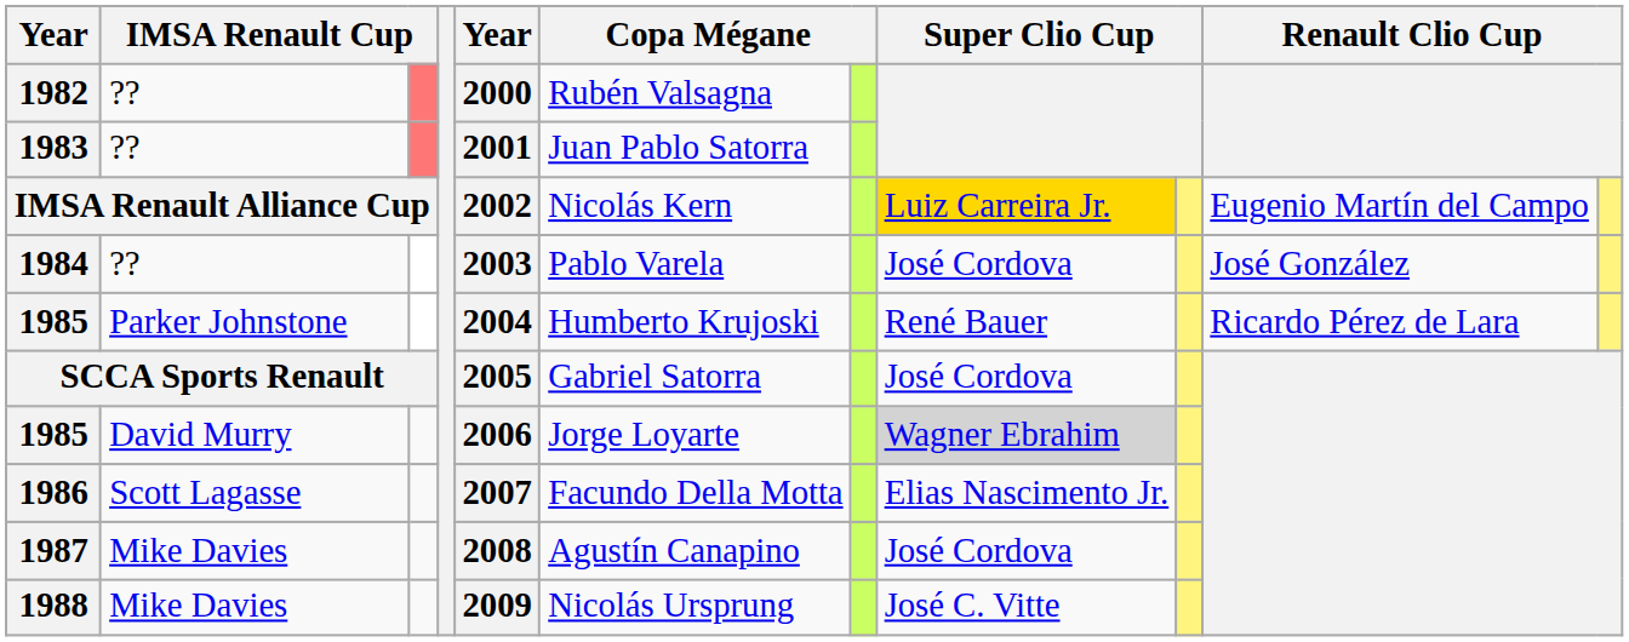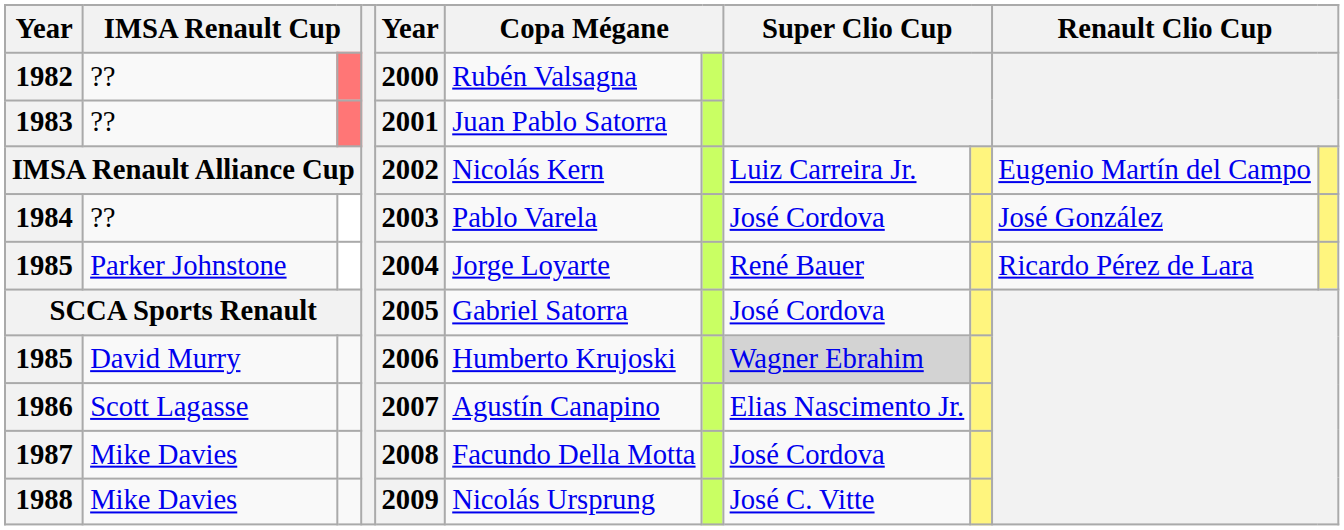 <table class="wikitable" style="font-size:90%">
 <tr>
 <th>Year</th>
 <th colspan=2> IMSA Renault Cup</th>
 <th rowspan=11></th>
 <th>Year</th>
 <th colspan=2> Copa Mégane</th>
 <th colspan=2> Super Clio Cup</th>
 <th colspan=2> Renault Clio Cup</th>
 </tr>
 <tr>
 <th>1982</th>
 <td> ??</td>
 <td bgcolor="#ff7676"> </td>
 <th>2000</th>
 <td> <a href='#'>Rubén Valsagna</a></td>
 <td bgcolor="#c9ff63"> </td>
 <th rowspan=2 colspan=2></th>
 <th rowspan=2 colspan=2></th>
 </tr>
 <tr>
 <th>1983</th>
 <td> ??</td>
 <td bgcolor="#ff7676"> </td>
 <th>2001</th>
 <td> <a href='#'>Juan Pablo Satorra</a></td>
 <td bgcolor="#c9ff63"> </td>
 </tr>
 <tr>
 <th colspan=3> IMSA Renault Alliance Cup</th>
 <th>2002</th>
 <td> <a href='#'>Nicolás Kern</a></td>
 <td bgcolor="#c9ff63"> </td>
-<td style="background: gold;"> <a href='#'>Luiz Carreira Jr.</a></td>
+<td> <a href='#'>Luiz Carreira Jr.</a></td>
 <td bgcolor="#fff57e"> </td>
 <td> <a href='#'>Eugenio Martín del Campo</a></td>
 <td bgcolor="#fff57e"> </td>
 </tr>
 <tr>
 <th>1984</th>
 <td>??</td>
 <td bgcolor="#ffffff"></td>
 <th>2003</th>
 <td> <a href='#'>Pablo Varela</a></td>
 <td bgcolor="#c9ff63"> </td>
 <td> <a href='#'>José Cordova</a></td>
 <td bgcolor="#fff57e"> </td>
 <td> <a href='#'>José González</a></td>
 <td bgcolor="#fff57e"> </td>
 </tr>
 <tr>
 <th>1985</th>
 <td> <a href='#'>Parker Johnstone</a></td>
 <td bgcolor="#ffffff"></td>
 <th>2004</th>
-<td> <a href='#'>Humberto Krujoski</a></td>
+<td> <a href='#'>Jorge Loyarte</a></td>
 <td bgcolor="#c9ff63"> </td>
 <td> <a href='#'>René Bauer</a></td>
 <td bgcolor="#fff57e"> </td>
 <td> <a href='#'>Ricardo Pérez de Lara</a></td>
 <td bgcolor="#fff57e"> </td>
 </tr>
 <tr>
 <th colspan=3> SCCA Sports Renault</th>
 <th>2005</th>
 <td> <a href='#'>Gabriel Satorra</a></td>
 <td bgcolor="#c9ff63"> </td>
 <td> <a href='#'>José Cordova</a></td>
 <td bgcolor="#fff57e"> </td>
 <th rowspan=5 colspan=2></th>
 </tr>
 <tr>
 <th>1985</th>
 <td> <a href='#'>David Murry</a></td>
 <td></td>
 <th>2006</th>
-<td> <a href='#'>Jorge Loyarte</a></td>
+<td> <a href='#'>Humberto Krujoski</a></td>
 <td bgcolor="#c9ff63"> </td>
 <td style="background: lightgrey;"> <a href='#'>Wagner Ebrahim</a></td>
 <td bgcolor="#fff57e"> </td>
 </tr>
 <tr>
 <th>1986</th>
 <td> <a href='#'>Scott Lagasse</a></td>
 <td></td>
 <th>2007</th>
-<td> <a href='#'>Facundo Della Motta</a></td>
+<td> <a href='#'>Agustín Canapino</a></td>
 <td bgcolor="#c9ff63"> </td>
 <td> <a href='#'>Elias Nascimento Jr.</a></td>
 <td bgcolor="#fff57e"> </td>
 </tr>
 <tr>
 <th>1987</th>
 <td> <a href='#'>Mike Davies</a></td>
 <td></td>
 <th>2008</th>
-<td> <a href='#'>Agustín Canapino</a></td>
+<td> <a href='#'>Facundo Della Motta</a></td>
 <td bgcolor="#c9ff63"> </td>
 <td> <a href='#'>José Cordova</a></td>
 <td bgcolor="#fff57e"> </td>
 </tr>
 <tr>
 <th>1988</th>
 <td> <a href='#'>Mike Davies</a></td>
 <td></td>
 <th>2009</th>
 <td> <a href='#'>Nicolás Ursprung</a></td>
 <td bgcolor="#c9ff63"> </td>
 <td> <a href='#'>José C. Vitte</a></td>
 <td bgcolor="#fff57e"> </td>
 </tr>
 </table>
